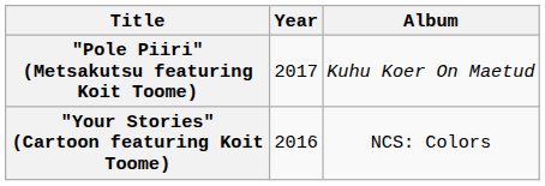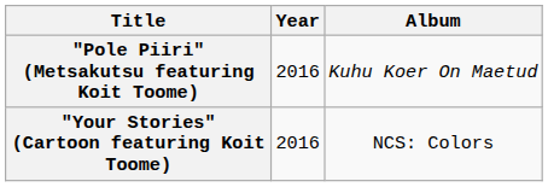 <table class="wikitable plainrowheaders" style="text-align:center;">
 <tr>
 <th scope="col" style="width:14em;">Title</th>
 <th scope="col" style="width:1em;">Year</th>
 <th scope="col">Album</th>
 </tr>
 <tr>
 <th scope="row">"Pole Piiri"<br><span>(Metsakutsu featuring Koit Toome)</span></th>
-<td>2017</td>
+<td>2016</td>
 <td><em>Kuhu Koer On Maetud</em></td>
 </tr>
 <tr>
 <th scope="row">"Your Stories"<br><span>(Cartoon featuring Koit Toome)</span></th>
 <td>2016</td>
 <td>NCS: Colors</td>
 </tr>
 </table>
